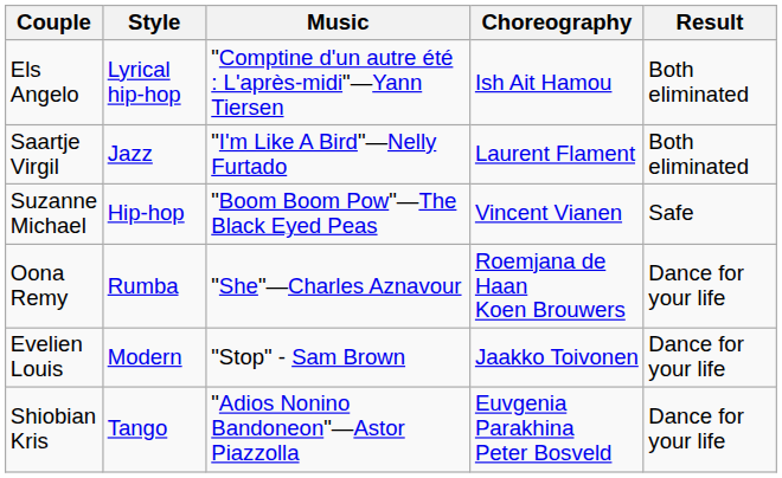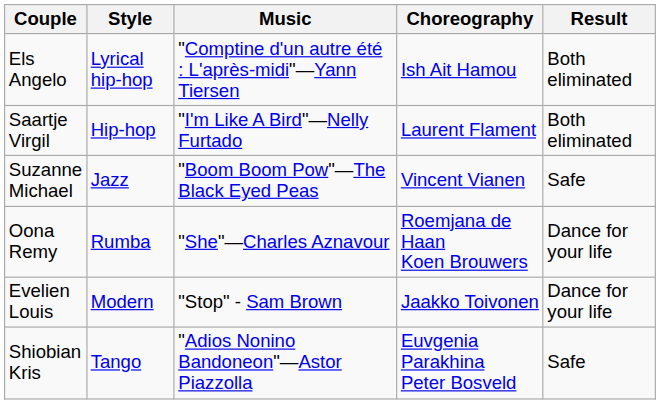 <table class="wikitable" width="90%">
 <tr>
 <th>Couple</th>
 <th>Style</th>
 <th>Music</th>
 <th>Choreography</th>
 <th>Result</th>
 </tr>
 <tr>
 <td>Els<br>Angelo</td>
 <td><a href='#'>Lyrical hip-hop</a></td>
 <td>"<a href='#'>Comptine d'un autre été : L'après-midi</a>"—<a href='#'>Yann Tiersen</a></td>
 <td><a href='#'>Ish Ait Hamou</a></td>
 <td>Both eliminated</td>
 </tr>
 <tr>
 <td>Saartje<br>Virgil</td>
-<td><a href='#'>Jazz</a></td>
+<td><a href='#'>Hip-hop</a></td>
 <td>"<a href='#'>I'm Like A Bird</a>"—<a href='#'>Nelly Furtado</a></td>
 <td><a href='#'>Laurent Flament</a></td>
 <td>Both eliminated</td>
 </tr>
 <tr>
 <td>Suzanne<br>Michael</td>
-<td><a href='#'>Hip-hop</a></td>
+<td><a href='#'>Jazz</a></td>
 <td>"<a href='#'>Boom Boom Pow</a>"—<a href='#'>The Black Eyed Peas</a></td>
 <td><a href='#'>Vincent Vianen</a></td>
 <td>Safe</td>
 </tr>
 <tr>
 <td>Oona<br>Remy</td>
 <td><a href='#'>Rumba</a></td>
 <td>"<a href='#'>She</a>"—<a href='#'>Charles Aznavour</a></td>
 <td><a href='#'>Roemjana de Haan</a><br><a href='#'>Koen Brouwers</a></td>
 <td>Dance for your life</td>
 </tr>
 <tr>
 <td>Evelien<br>Louis</td>
 <td><a href='#'>Modern</a></td>
 <td>"Stop" - <a href='#'>Sam Brown</a></td>
 <td><a href='#'>Jaakko Toivonen</a></td>
 <td>Dance for your life</td>
 </tr>
 <tr>
 <td>Shiobian<br>Kris</td>
 <td><a href='#'>Tango</a></td>
 <td>"<a href='#'>Adios Nonino Bandoneon</a>"—<a href='#'>Astor Piazzolla</a></td>
 <td><a href='#'>Euvgenia Parakhina</a><br><a href='#'>Peter Bosveld</a></td>
-<td>Dance for your life</td>
+<td>Safe</td>
 </tr>
 </table>
